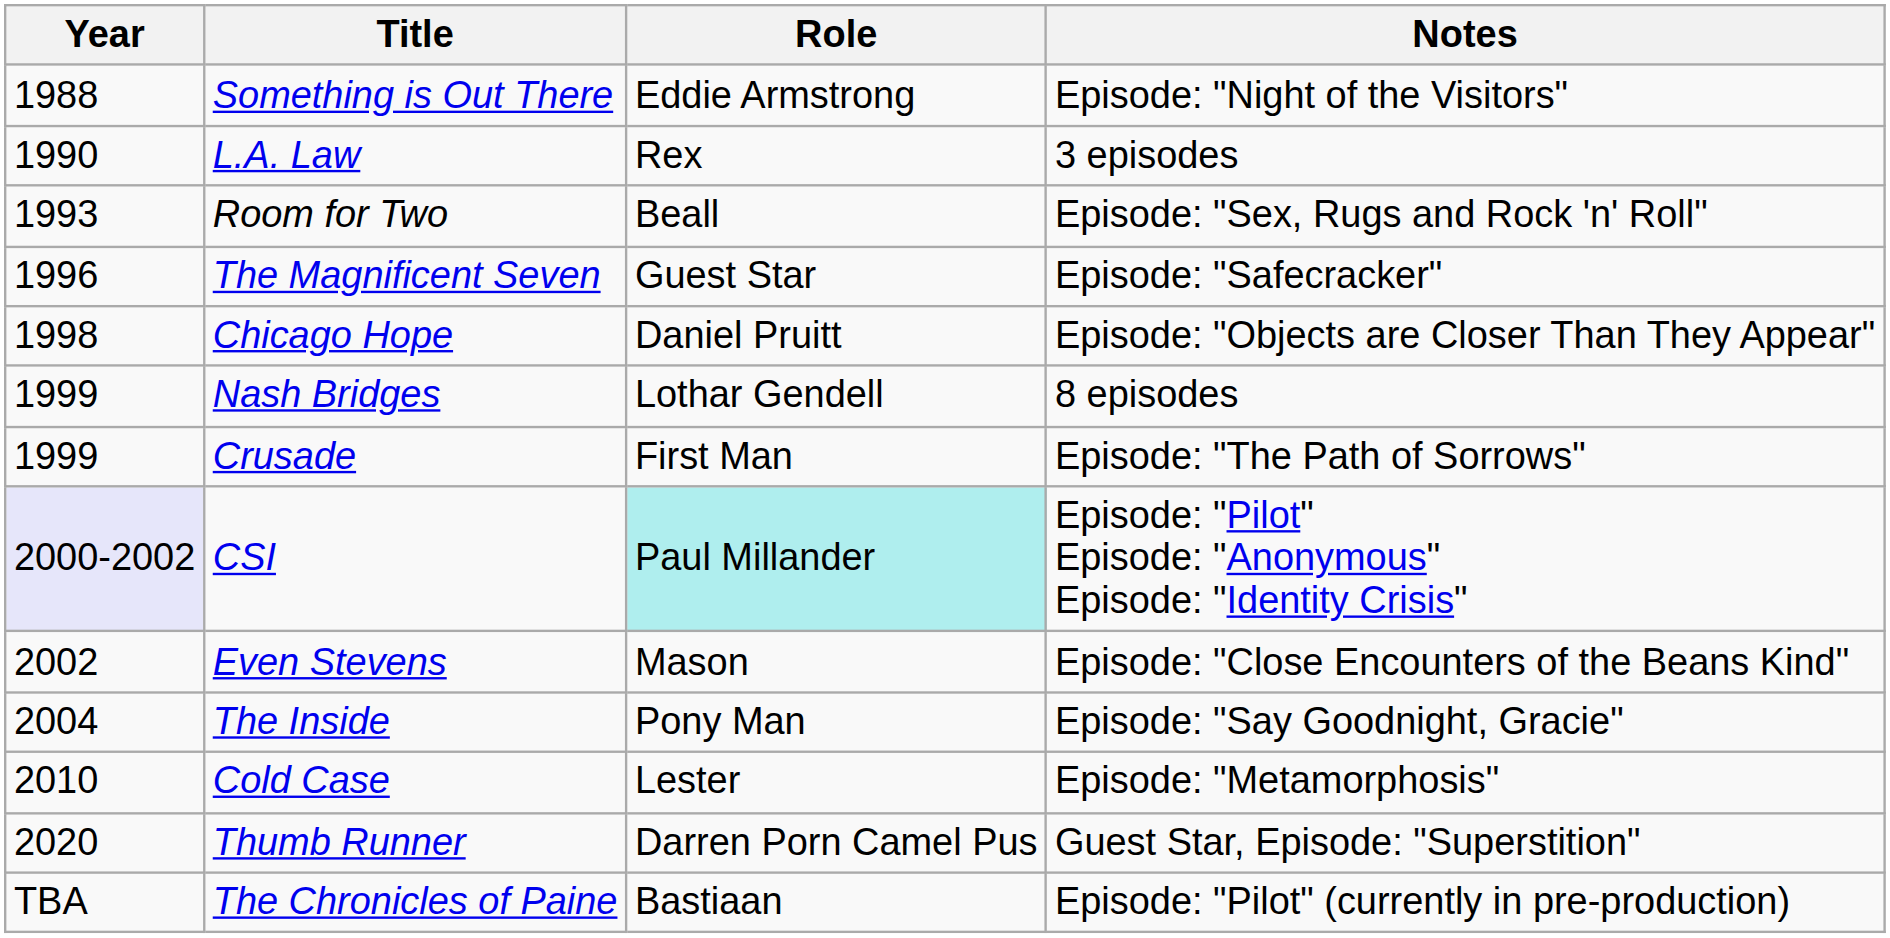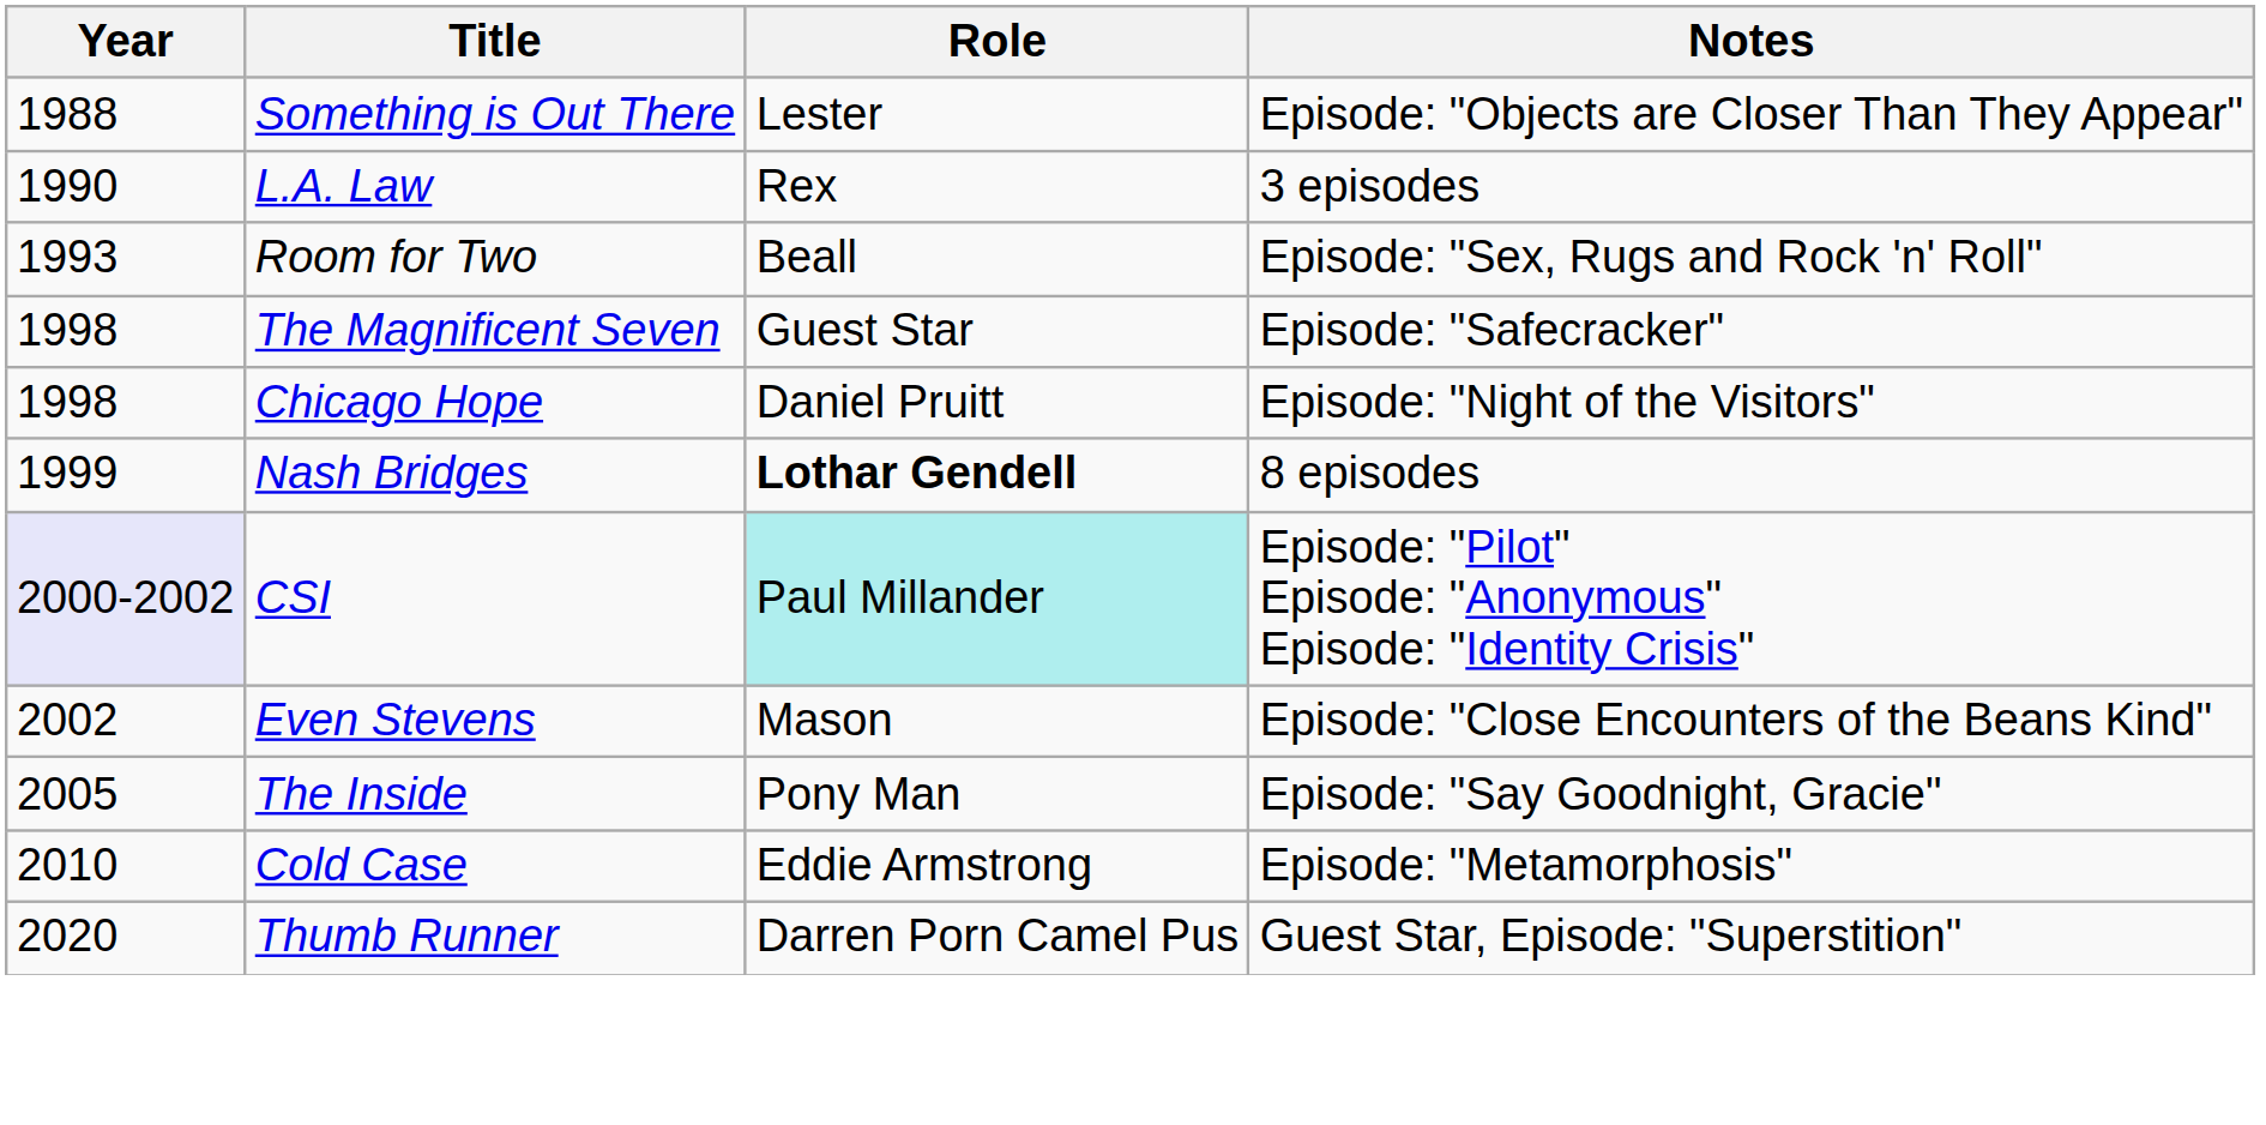 <table class="wikitable">
 <tr>
 <th>Year</th>
 <th>Title</th>
 <th>Role</th>
 <th>Notes</th>
 </tr>
 <tr>
 <td>1988</td>
 <td><em><a href='#'>Something is Out There</a></em></td>
-<td>Eddie Armstrong</td>
-<td>Episode: "Night of the Visitors"</td>
+<td>Lester</td>
+<td>Episode: "Objects are Closer Than They Appear"</td>
 </tr>
 <tr>
 <td>1990</td>
 <td><em><a href='#'>L.A. Law</a></em></td>
 <td>Rex</td>
 <td>3 episodes</td>
 </tr>
 <tr>
 <td>1993</td>
 <td><em>Room for Two</em></td>
 <td>Beall</td>
 <td>Episode: "Sex, Rugs and Rock 'n' Roll"</td>
 </tr>
 <tr>
-<td>1996</td>
+<td>1998</td>
 <td><em><a href='#'>The Magnificent Seven</a></em></td>
 <td>Guest Star</td>
 <td>Episode: "Safecracker"</td>
 </tr>
 <tr>
 <td>1998</td>
 <td><em><a href='#'>Chicago Hope</a></em></td>
 <td>Daniel Pruitt</td>
-<td>Episode: "Objects are Closer Than They Appear"</td>
+<td>Episode: "Night of the Visitors"</td>
 </tr>
 <tr>
 <td>1999</td>
 <td><em><a href='#'>Nash Bridges</a></em></td>
-<td>Lothar Gendell</td>
+<td><strong>Lothar Gendell</strong></td>
 <td>8 episodes</td>
-</tr>
-<tr>
-<td>1999</td>
-<td><em><a href='#'>Crusade</a></em></td>
-<td>First Man</td>
-<td>Episode: "The Path of Sorrows"</td>
 </tr>
 <tr>
 <td style="background: lavender;">2000-2002</td>
 <td><em><a href='#'>CSI</a></em></td>
 <td style="background: paleturquoise;">Paul Millander</td>
 <td>Episode: "<a href='#'>Pilot</a>"<br>Episode: "<a href='#'>Anonymous</a>"<br>Episode: "<a href='#'>Identity Crisis</a>"</td>
 </tr>
 <tr>
 <td>2002</td>
 <td><em><a href='#'>Even Stevens</a></em></td>
 <td>Mason</td>
 <td>Episode: "Close Encounters of the Beans Kind"</td>
 </tr>
 <tr>
-<td>2004</td>
+<td>2005</td>
 <td><em><a href='#'>The Inside</a></em></td>
 <td>Pony Man</td>
 <td>Episode: "Say Goodnight, Gracie"</td>
 </tr>
 <tr>
 <td>2010</td>
 <td><em><a href='#'>Cold Case</a></em></td>
-<td>Lester</td>
+<td>Eddie Armstrong</td>
 <td>Episode: "Metamorphosis"</td>
 </tr>
 <tr>
 <td>2020</td>
 <td><em><a href='#'>Thumb Runner</a></em></td>
 <td>Darren Porn Camel Pus</td>
 <td>Guest Star, Episode: "Superstition"</td>
 </tr>
-<tr>
-<td>TBA</td>
-<td><em><a href='#'>The Chronicles of Paine</a></em></td>
-<td>Bastiaan</td>
-<td>Episode: "Pilot" (currently in pre-production)</td>
-</tr>
 </table>
